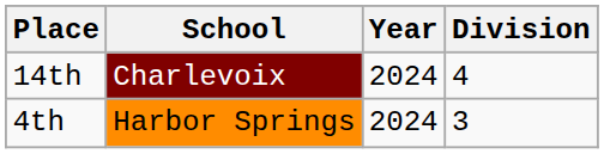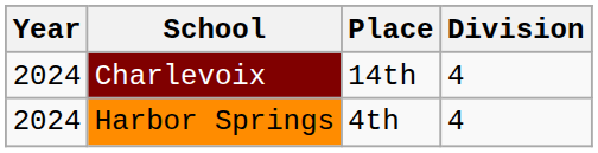 <table class="wikitable sortable">
 <tr>
+<th>Year</th>
+<th>School</th>
 <th>Place</th>
-<th>School</th>
-<th>Year</th>
 <th>Division</th>
 </tr>
 <tr>
+<td>2024</td>
+<td !align=center style="background:maroon;color:white">Charlevoix</td>
 <td>14th</td>
-<td !align=center style="background:maroon;color:white">Charlevoix</td>
-<td>2024</td>
 <td>4</td>
 </tr>
 <tr>
+<td>2024</td>
+<td !align=center style="background:darkorange;color:black">Harbor Springs</td>
 <td>4th</td>
-<td !align=center style="background:darkorange;color:black">Harbor Springs</td>
-<td>2024</td>
-<td>3</td>
+<td>4</td>
 </tr>
 </table>
